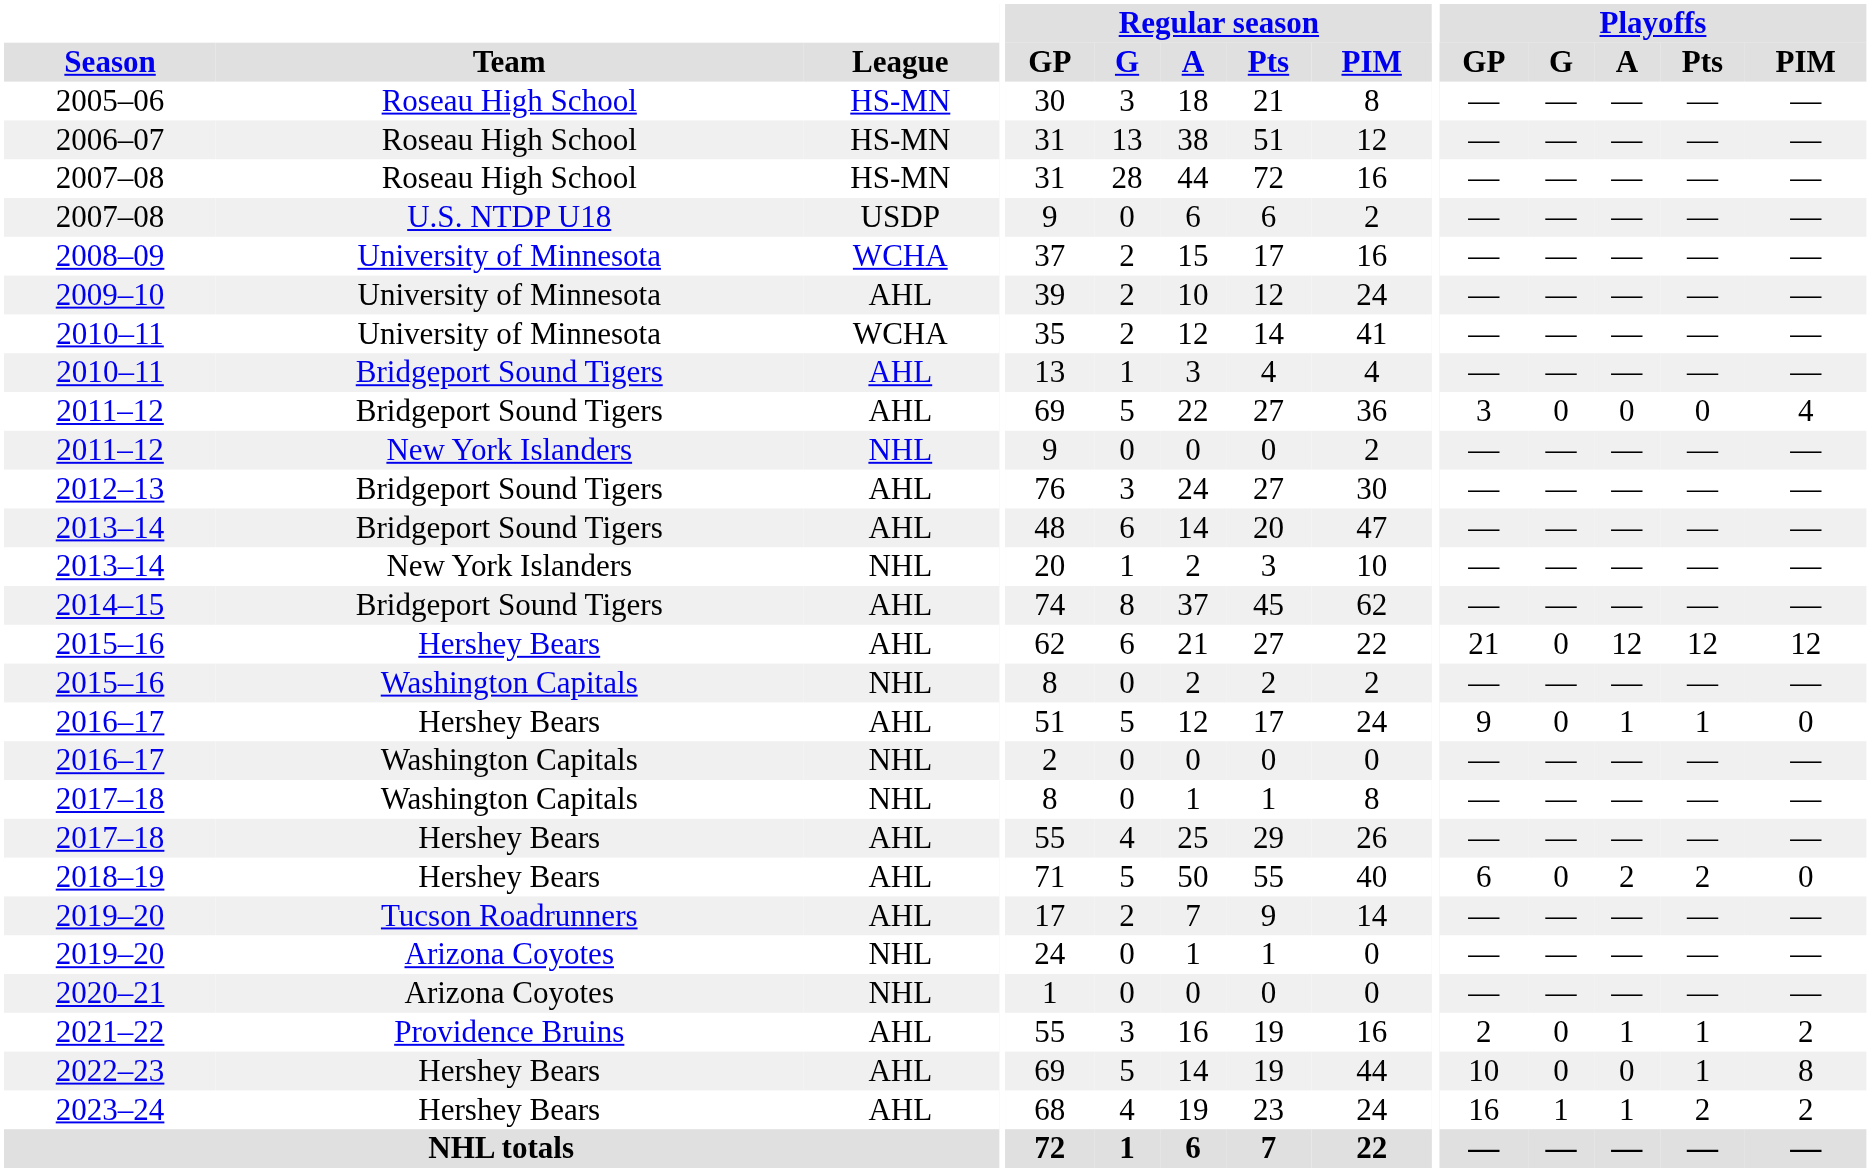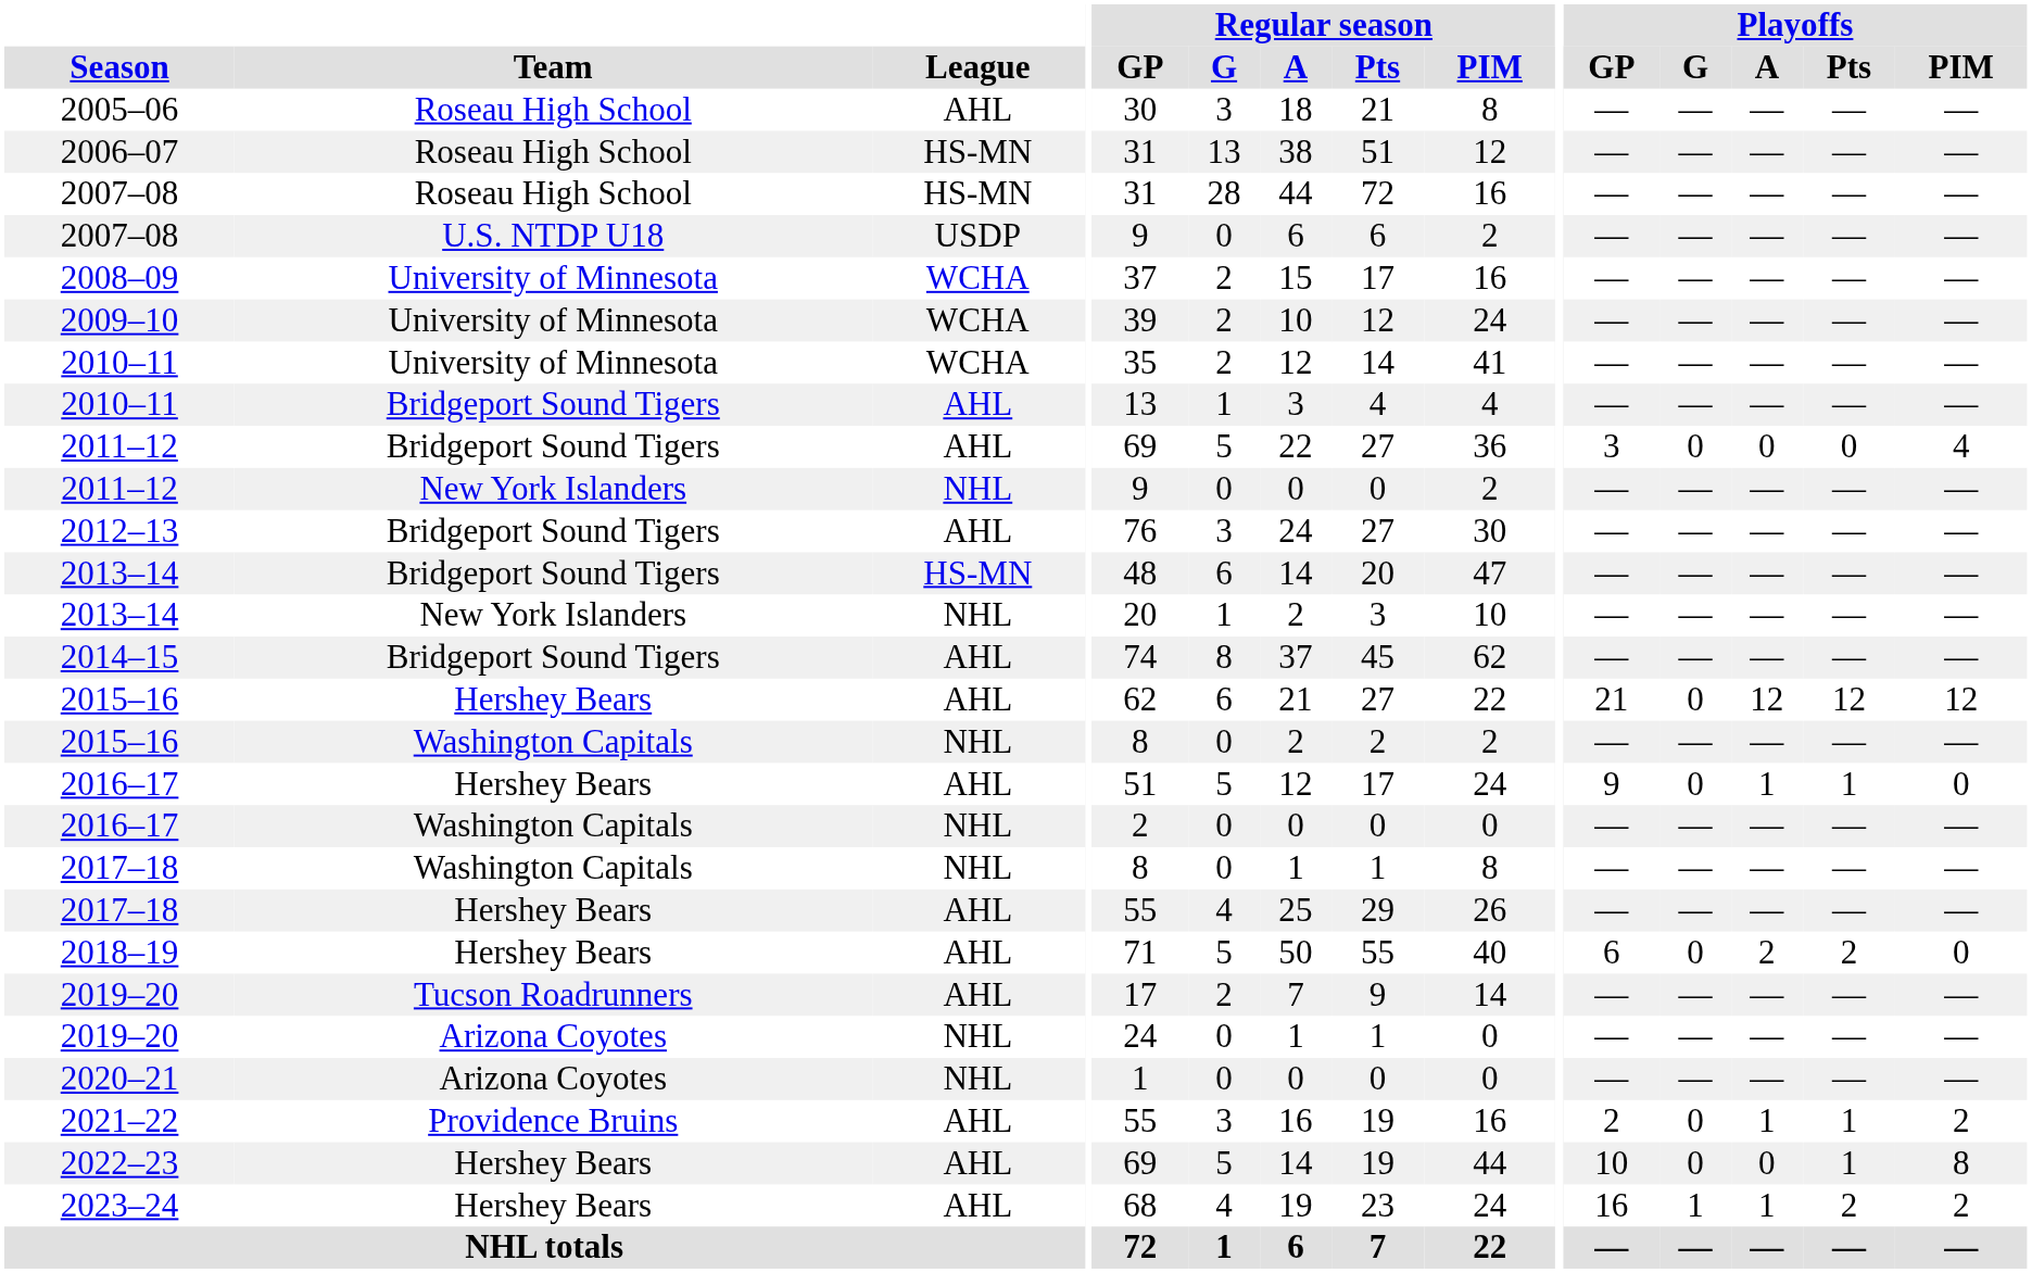 <table border="0" cellpadding="1" cellspacing="0" style="text-align:center; width:60em">
 <tr bgcolor="#e0e0e0">
 <th colspan="3" bgcolor="#ffffff"></th>
 <th rowspan="99" bgcolor="#ffffff"></th>
 <th colspan="5"><a href='#'>Regular season</a></th>
 <th rowspan="99" bgcolor="#ffffff"></th>
 <th colspan="5"><a href='#'>Playoffs</a></th>
 </tr>
 <tr bgcolor="#e0e0e0">
 <th><a href='#'>Season</a></th>
 <th>Team</th>
 <th>League</th>
 <th>GP</th>
 <th><a href='#'>G</a></th>
 <th><a href='#'>A</a></th>
 <th><a href='#'>Pts</a></th>
 <th><a href='#'>PIM</a></th>
 <th>GP</th>
 <th>G</th>
 <th>A</th>
 <th>Pts</th>
 <th>PIM</th>
 </tr>
 <tr>
 <td>2005–06</td>
 <td><a href='#'>Roseau High School</a></td>
-<td><a href='#'>HS-MN</a></td>
+<td>AHL</td>
 <td>30</td>
 <td>3</td>
 <td>18</td>
 <td>21</td>
 <td>8</td>
 <td>—</td>
 <td>—</td>
 <td>—</td>
 <td>—</td>
 <td>—</td>
 </tr>
 <tr bgcolor=f0f0f0>
 <td>2006–07</td>
 <td>Roseau High School</td>
 <td>HS-MN</td>
 <td>31</td>
 <td>13</td>
 <td>38</td>
 <td>51</td>
 <td>12</td>
 <td>—</td>
 <td>—</td>
 <td>—</td>
 <td>—</td>
 <td>—</td>
 </tr>
 <tr>
 <td>2007–08</td>
 <td>Roseau High School</td>
 <td>HS-MN</td>
 <td>31</td>
 <td>28</td>
 <td>44</td>
 <td>72</td>
 <td>16</td>
 <td>—</td>
 <td>—</td>
 <td>—</td>
 <td>—</td>
 <td>—</td>
 </tr>
 <tr bgcolor=f0f0f0>
 <td>2007–08</td>
 <td><a href='#'>U.S. NTDP U18</a></td>
 <td>USDP</td>
 <td>9</td>
 <td>0</td>
 <td>6</td>
 <td>6</td>
 <td>2</td>
 <td>—</td>
 <td>—</td>
 <td>—</td>
 <td>—</td>
 <td>—</td>
 </tr>
 <tr>
 <td><a href='#'>2008–09</a></td>
 <td><a href='#'>University of Minnesota</a></td>
 <td><a href='#'>WCHA</a></td>
 <td>37</td>
 <td>2</td>
 <td>15</td>
 <td>17</td>
 <td>16</td>
 <td>—</td>
 <td>—</td>
 <td>—</td>
 <td>—</td>
 <td>—</td>
 </tr>
 <tr bgcolor=f0f0f0>
 <td><a href='#'>2009–10</a></td>
 <td>University of Minnesota</td>
-<td>AHL</td>
+<td>WCHA</td>
 <td>39</td>
 <td>2</td>
 <td>10</td>
 <td>12</td>
 <td>24</td>
 <td>—</td>
 <td>—</td>
 <td>—</td>
 <td>—</td>
 <td>—</td>
 </tr>
 <tr>
 <td><a href='#'>2010–11</a></td>
 <td>University of Minnesota</td>
 <td>WCHA</td>
 <td>35</td>
 <td>2</td>
 <td>12</td>
 <td>14</td>
 <td>41</td>
 <td>—</td>
 <td>—</td>
 <td>—</td>
 <td>—</td>
 <td>—</td>
 </tr>
 <tr bgcolor=f0f0f0>
 <td><a href='#'>2010–11</a></td>
 <td><a href='#'>Bridgeport Sound Tigers</a></td>
 <td><a href='#'>AHL</a></td>
 <td>13</td>
 <td>1</td>
 <td>3</td>
 <td>4</td>
 <td>4</td>
 <td>—</td>
 <td>—</td>
 <td>—</td>
 <td>—</td>
 <td>—</td>
 </tr>
 <tr>
 <td><a href='#'>2011–12</a></td>
 <td>Bridgeport Sound Tigers</td>
 <td>AHL</td>
 <td>69</td>
 <td>5</td>
 <td>22</td>
 <td>27</td>
 <td>36</td>
 <td>3</td>
 <td>0</td>
 <td>0</td>
 <td>0</td>
 <td>4</td>
 </tr>
 <tr bgcolor=f0f0f0>
 <td><a href='#'>2011–12</a></td>
 <td><a href='#'>New York Islanders</a></td>
 <td><a href='#'>NHL</a></td>
 <td>9</td>
 <td>0</td>
 <td>0</td>
 <td>0</td>
 <td>2</td>
 <td>—</td>
 <td>—</td>
 <td>—</td>
 <td>—</td>
 <td>—</td>
 </tr>
 <tr>
 <td><a href='#'>2012–13</a></td>
 <td>Bridgeport Sound Tigers</td>
 <td>AHL</td>
 <td>76</td>
 <td>3</td>
 <td>24</td>
 <td>27</td>
 <td>30</td>
 <td>—</td>
 <td>—</td>
 <td>—</td>
 <td>—</td>
 <td>—</td>
 </tr>
 <tr bgcolor=f0f0f0>
 <td><a href='#'>2013–14</a></td>
 <td>Bridgeport Sound Tigers</td>
-<td>AHL</td>
+<td><a href='#'>HS-MN</a></td>
 <td>48</td>
 <td>6</td>
 <td>14</td>
 <td>20</td>
 <td>47</td>
 <td>—</td>
 <td>—</td>
 <td>—</td>
 <td>—</td>
 <td>—</td>
 </tr>
 <tr>
 <td><a href='#'>2013–14</a></td>
 <td>New York Islanders</td>
 <td>NHL</td>
 <td>20</td>
 <td>1</td>
 <td>2</td>
 <td>3</td>
 <td>10</td>
 <td>—</td>
 <td>—</td>
 <td>—</td>
 <td>—</td>
 <td>—</td>
 </tr>
 <tr bgcolor=f0f0f0>
 <td><a href='#'>2014–15</a></td>
 <td>Bridgeport Sound Tigers</td>
 <td>AHL</td>
 <td>74</td>
 <td>8</td>
 <td>37</td>
 <td>45</td>
 <td>62</td>
 <td>—</td>
 <td>—</td>
 <td>—</td>
 <td>—</td>
 <td>—</td>
 </tr>
 <tr>
 <td><a href='#'>2015–16</a></td>
 <td><a href='#'>Hershey Bears</a></td>
 <td>AHL</td>
 <td>62</td>
 <td>6</td>
 <td>21</td>
 <td>27</td>
 <td>22</td>
 <td>21</td>
 <td>0</td>
 <td>12</td>
 <td>12</td>
 <td>12</td>
 </tr>
 <tr bgcolor=f0f0f0>
 <td><a href='#'>2015–16</a></td>
 <td><a href='#'>Washington Capitals</a></td>
 <td>NHL</td>
 <td>8</td>
 <td>0</td>
 <td>2</td>
 <td>2</td>
 <td>2</td>
 <td>—</td>
 <td>—</td>
 <td>—</td>
 <td>—</td>
 <td>—</td>
 </tr>
 <tr>
 <td><a href='#'>2016–17</a></td>
 <td>Hershey Bears</td>
 <td>AHL</td>
 <td>51</td>
 <td>5</td>
 <td>12</td>
 <td>17</td>
 <td>24</td>
 <td>9</td>
 <td>0</td>
 <td>1</td>
 <td>1</td>
 <td>0</td>
 </tr>
 <tr bgcolor=f0f0f0>
 <td><a href='#'>2016–17</a></td>
 <td>Washington Capitals</td>
 <td>NHL</td>
 <td>2</td>
 <td>0</td>
 <td>0</td>
 <td>0</td>
 <td>0</td>
 <td>—</td>
 <td>—</td>
 <td>—</td>
 <td>—</td>
 <td>—</td>
 </tr>
 <tr>
 <td><a href='#'>2017–18</a></td>
 <td>Washington Capitals</td>
 <td>NHL</td>
 <td>8</td>
 <td>0</td>
 <td>1</td>
 <td>1</td>
 <td>8</td>
 <td>—</td>
 <td>—</td>
 <td>—</td>
 <td>—</td>
 <td>—</td>
 </tr>
 <tr bgcolor=f0f0f0>
 <td><a href='#'>2017–18</a></td>
 <td>Hershey Bears</td>
 <td>AHL</td>
 <td>55</td>
 <td>4</td>
 <td>25</td>
 <td>29</td>
 <td>26</td>
 <td>—</td>
 <td>—</td>
 <td>—</td>
 <td>—</td>
 <td>—</td>
 </tr>
 <tr>
 <td><a href='#'>2018–19</a></td>
 <td>Hershey Bears</td>
 <td>AHL</td>
 <td>71</td>
 <td>5</td>
 <td>50</td>
 <td>55</td>
 <td>40</td>
 <td>6</td>
 <td>0</td>
 <td>2</td>
 <td>2</td>
 <td>0</td>
 </tr>
 <tr bgcolor=f0f0f0>
 <td><a href='#'>2019–20</a></td>
 <td><a href='#'>Tucson Roadrunners</a></td>
 <td>AHL</td>
 <td>17</td>
 <td>2</td>
 <td>7</td>
 <td>9</td>
 <td>14</td>
 <td>—</td>
 <td>—</td>
 <td>—</td>
 <td>—</td>
 <td>—</td>
 </tr>
 <tr>
 <td><a href='#'>2019–20</a></td>
 <td><a href='#'>Arizona Coyotes</a></td>
 <td>NHL</td>
 <td>24</td>
 <td>0</td>
 <td>1</td>
 <td>1</td>
 <td>0</td>
 <td>—</td>
 <td>—</td>
 <td>—</td>
 <td>—</td>
 <td>—</td>
 </tr>
 <tr bgcolor=f0f0f0>
 <td><a href='#'>2020–21</a></td>
 <td>Arizona Coyotes</td>
 <td>NHL</td>
 <td>1</td>
 <td>0</td>
 <td>0</td>
 <td>0</td>
 <td>0</td>
 <td>—</td>
 <td>—</td>
 <td>—</td>
 <td>—</td>
 <td>—</td>
 </tr>
 <tr>
 <td><a href='#'>2021–22</a></td>
 <td><a href='#'>Providence Bruins</a></td>
 <td>AHL</td>
 <td>55</td>
 <td>3</td>
 <td>16</td>
 <td>19</td>
 <td>16</td>
 <td>2</td>
 <td>0</td>
 <td>1</td>
 <td>1</td>
 <td>2</td>
 </tr>
 <tr bgcolor=f0f0f0>
 <td><a href='#'>2022–23</a></td>
 <td>Hershey Bears</td>
 <td>AHL</td>
 <td>69</td>
 <td>5</td>
 <td>14</td>
 <td>19</td>
 <td>44</td>
 <td>10</td>
 <td>0</td>
 <td>0</td>
 <td>1</td>
 <td>8</td>
 </tr>
 <tr>
 <td><a href='#'>2023–24</a></td>
 <td>Hershey Bears</td>
 <td>AHL</td>
 <td>68</td>
 <td>4</td>
 <td>19</td>
 <td>23</td>
 <td>24</td>
 <td>16</td>
 <td>1</td>
 <td>1</td>
 <td>2</td>
 <td>2</td>
 </tr>
 <tr bgcolor="#e0e0e0">
 <th colspan="3">NHL totals</th>
 <th>72</th>
 <th>1</th>
 <th>6</th>
 <th>7</th>
 <th>22</th>
 <th>—</th>
 <th>—</th>
 <th>—</th>
 <th>—</th>
 <th>—</th>
 </tr>
 </table>
